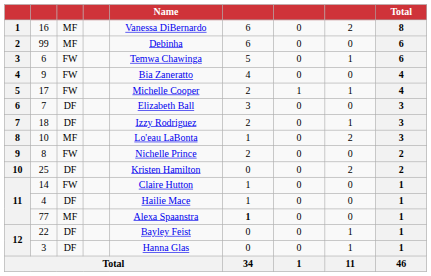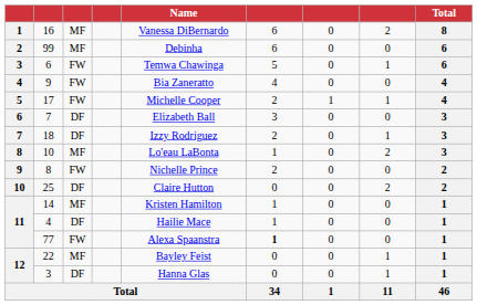 <table class="wikitable sortable" style="text-align:center;">
 <tr>
 <th style="background:#CF3339; color:#fff; width:35px;" scope="col"></th>
 <th style="background:#CF3339; color:#fff; width:35px;" scope="col"></th>
 <th style="background:#CF3339; color:#fff; width:35px;" scope="col"></th>
 <th style="background:#CF3339; color:#fff; width:35px;" scope="col"></th>
 <th style="background:#CF3339; color:#fff; width:175px;" scope="col">Name</th>
 <th style="background:#CF3339; color:#fff; width:75px;" scope="col"></th>
 <th style="background:#CF3339; color:#fff; width:75px;" scope="col"></th>
 <th style="background:#CF3339; color:#fff; width:75px;" scope="col"></th>
 <th style="background:#CF3339; color:#fff; width:75px;" scope="col">Total</th>
 </tr>
 <tr>
 <th>1</th>
 <td>16</td>
 <td>MF</td>
 <td></td>
 <td><a href='#'>Vanessa DiBernardo</a></td>
 <td>6</td>
 <td>0</td>
 <td>2</td>
 <th>8</th>
 </tr>
 <tr>
 <th scope="row">2</th>
 <td>99</td>
 <td>MF</td>
 <td></td>
 <td><a href='#'>Debinha</a></td>
 <td>6</td>
 <td>0</td>
 <td>0</td>
 <th>6</th>
 </tr>
 <tr>
 <th>3</th>
 <td>6</td>
 <td>FW</td>
 <td></td>
 <td><a href='#'>Temwa Chawinga</a></td>
 <td>5</td>
 <td>0</td>
 <td>1</td>
 <th>6</th>
 </tr>
 <tr>
 <th>4</th>
 <td>9</td>
 <td>FW</td>
 <td></td>
 <td><a href='#'>Bia Zaneratto</a></td>
 <td>4</td>
 <td>0</td>
 <td>0</td>
 <th>4</th>
 </tr>
 <tr>
 <th>5</th>
 <td>17</td>
 <td>FW</td>
 <td></td>
 <td><a href='#'>Michelle Cooper</a></td>
 <td>2</td>
 <td>1</td>
 <td>1</td>
 <th>4</th>
 </tr>
 <tr>
 <th>6</th>
 <td>7</td>
 <td>DF</td>
 <td></td>
 <td><a href='#'>Elizabeth Ball</a></td>
 <td>3</td>
 <td>0</td>
 <td>0</td>
 <th>3</th>
 </tr>
 <tr>
 <th>7</th>
 <td>18</td>
 <td>DF</td>
 <td></td>
 <td><a href='#'>Izzy Rodriguez</a></td>
 <td>2</td>
 <td>0</td>
 <td>1</td>
 <th>3</th>
 </tr>
 <tr>
 <th>8</th>
 <td>10</td>
 <td>MF</td>
 <td></td>
 <td><a href='#'>Lo'eau LaBonta</a></td>
 <td>1</td>
 <td>0</td>
 <td>2</td>
 <th>3</th>
 </tr>
 <tr>
 <th>9</th>
 <td>8</td>
 <td>FW</td>
 <td></td>
 <td><a href='#'>Nichelle Prince</a></td>
 <td>2</td>
 <td>0</td>
 <td>0</td>
 <th>2</th>
 </tr>
 <tr>
 <th>10</th>
 <td>25</td>
 <td>DF</td>
 <td></td>
-<td><a href='#'>Kristen Hamilton</a></td>
+<td><a href='#'>Claire Hutton</a></td>
 <td>0</td>
 <td>0</td>
 <td>2</td>
 <th>2</th>
 </tr>
 <tr>
 <th rowspan="3">11</th>
 <td>14</td>
-<td>FW</td>
+<td>MF</td>
 <td></td>
-<td><a href='#'>Claire Hutton</a></td>
+<td><a href='#'>Kristen Hamilton</a></td>
 <td>1</td>
 <td>0</td>
 <td>0</td>
 <th>1</th>
 </tr>
 <tr>
 <td>4</td>
 <td>DF</td>
 <td></td>
 <td><a href='#'>Hailie Mace</a></td>
 <td>1</td>
 <td>0</td>
 <td>0</td>
 <th>1</th>
 </tr>
 <tr>
 <td>77</td>
-<td>MF</td>
+<td>FW</td>
 <td></td>
 <td><a href='#'>Alexa Spaanstra</a></td>
 <td><strong>1</strong></td>
 <td>0</td>
 <td>0</td>
 <th scope="row">1</th>
 </tr>
 <tr>
 <th rowspan="2">12</th>
 <td>22</td>
-<td>DF</td>
+<td>MF</td>
 <td></td>
 <td><a href='#'>Bayley Feist</a></td>
 <td>0</td>
 <td>0</td>
 <td>1</td>
 <th>1</th>
 </tr>
 <tr>
 <td>3</td>
 <td>DF</td>
 <td></td>
 <td><a href='#'>Hanna Glas</a></td>
 <td>0</td>
 <td>0</td>
 <td>1</td>
 <th>1</th>
 </tr>
 <tr>
 <th colspan="5" scope="row">Total</th>
 <th>34</th>
 <th>1</th>
 <th>11</th>
 <th>46</th>
 </tr>
 </table>
